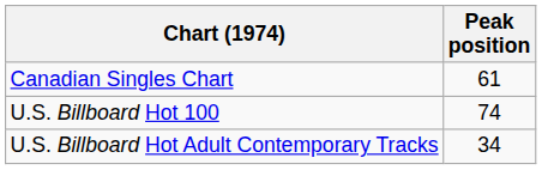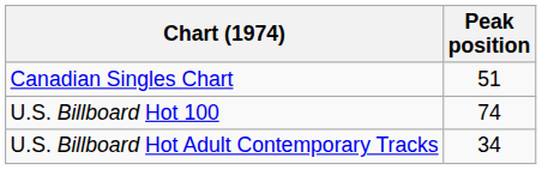 <table class="wikitable sortable">
 <tr>
 <th>Chart (1974)</th>
 <th>Peak<br>position</th>
 </tr>
 <tr>
 <td><a href='#'>Canadian Singles Chart</a></td>
-<td style="text-align:center;">61</td>
+<td style="text-align:center;">51</td>
 </tr>
 <tr>
 <td>U.S. <em>Billboard</em> <a href='#'>Hot 100</a></td>
 <td style="text-align:center;">74</td>
 </tr>
 <tr>
 <td>U.S. <em>Billboard</em> <a href='#'>Hot Adult Contemporary Tracks</a></td>
 <td style="text-align:center;">34</td>
 </tr>
 </table>
